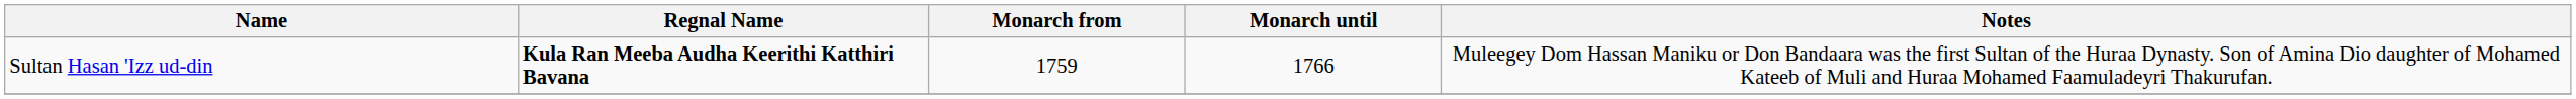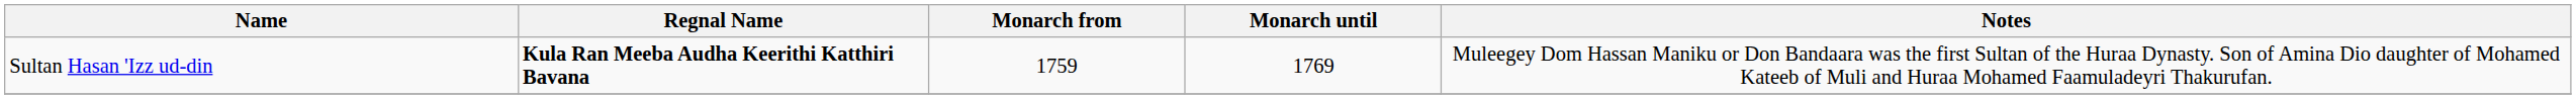 <table width=100% class="wikitable">
 <tr>
 <th width=20%>Name</th>
 <th>Regnal Name</th>
 <th width=10%>Monarch from</th>
 <th width=10%>Monarch until</th>
 <th width=44%>Notes</th>
 </tr>
 <tr>
 <td align="left">Sultan <a href='#'>Hasan 'Izz ud-din</a></td>
 <td><strong>Kula Ran Meeba Audha Keerithi Katthiri Bavana</strong></td>
 <td align="center">1759</td>
-<td align="center">1766</td>
+<td align="center">1769</td>
 <td align="center">Muleegey Dom Hassan Maniku or Don Bandaara was the first Sultan of the Huraa Dynasty. Son of Amina Dio daughter of Mohamed Kateeb of Muli and Huraa Mohamed Faamuladeyri Thakurufan.</td>
 </tr>
 <tr>
 </tr>
 </table>
